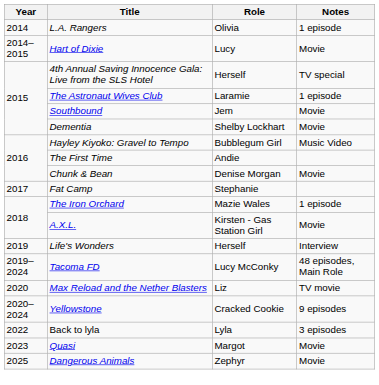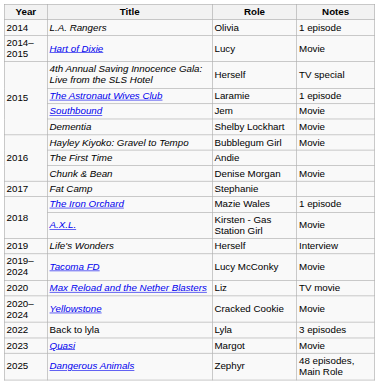 <table class="wikitable">
 <tr>
 <th>Year</th>
 <th>Title</th>
 <th>Role</th>
 <th>Notes</th>
 </tr>
 <tr>
 <td>2014</td>
 <td><em>L.A. Rangers</em></td>
 <td>Olivia</td>
 <td>1 episode</td>
 </tr>
 <tr>
 <td>2014–2015</td>
 <td><em><a href='#'>Hart of Dixie</a></em></td>
 <td>Lucy</td>
 <td>Movie</td>
 </tr>
 <tr>
 <td rowspan="4">2015</td>
 <td><em>4th Annual Saving Innocence Gala: Live from the SLS Hotel</em></td>
 <td>Herself</td>
 <td>TV special</td>
 </tr>
 <tr>
 <td><em><a href='#'>The Astronaut Wives Club</a></em></td>
 <td>Laramie</td>
 <td>1 episode</td>
 </tr>
 <tr>
 <td><em><a href='#'>Southbound</a></em></td>
 <td>Jem</td>
 <td>Movie</td>
 </tr>
 <tr>
 <td><em>Dementia</em></td>
 <td>Shelby Lockhart</td>
 <td>Movie</td>
 </tr>
 <tr>
 <td rowspan="3">2016</td>
 <td><em>Hayley Kiyoko: Gravel to Tempo</em></td>
 <td>Bubblegum Girl</td>
-<td>Music Video</td>
+<td>Movie</td>
 </tr>
 <tr>
 <td><em>The First Time</em></td>
 <td>Andie</td>
 <td></td>
 </tr>
 <tr>
 <td><em>Chunk & Bean</em></td>
 <td>Denise Morgan</td>
 <td>Movie</td>
 </tr>
 <tr>
 <td>2017</td>
 <td><em>Fat Camp</em></td>
 <td>Stephanie</td>
 <td></td>
 </tr>
 <tr>
 <td rowspan="2">2018</td>
 <td><em><a href='#'>The Iron Orchard</a></em></td>
 <td>Mazie Wales</td>
 <td>1 episode</td>
 </tr>
 <tr>
 <td><em><a href='#'>A.X.L.</a></em></td>
 <td>Kirsten - Gas Station Girl</td>
 <td>Movie</td>
 </tr>
 <tr>
 <td>2019</td>
 <td><em>Life's Wonders</em></td>
 <td>Herself</td>
 <td>Interview</td>
 </tr>
 <tr>
 <td>2019–2024</td>
 <td><em><a href='#'>Tacoma FD</a></em></td>
 <td>Lucy McConky</td>
-<td>48 episodes, Main Role</td>
+<td>Movie</td>
 </tr>
 <tr>
 <td>2020</td>
 <td><em><a href='#'>Max Reload and the Nether Blasters</a></em></td>
 <td>Liz</td>
 <td>TV movie</td>
 </tr>
 <tr>
 <td>2020–2024</td>
 <td><em><a href='#'>Yellowstone</a></em></td>
 <td>Cracked Cookie</td>
-<td>9 episodes</td>
+<td>Movie</td>
 </tr>
 <tr>
 <td>2022</td>
 <td>Back to lyla</td>
 <td>Lyla</td>
 <td>3 episodes</td>
 </tr>
 <tr>
 <td>2023</td>
 <td><em><a href='#'>Quasi</a></em></td>
 <td>Margot</td>
 <td>Movie</td>
 </tr>
 <tr>
 <td>2025</td>
 <td><em><a href='#'>Dangerous Animals</a></em></td>
 <td>Zephyr</td>
-<td>Movie</td>
+<td>48 episodes, Main Role</td>
 </tr>
 </table>
